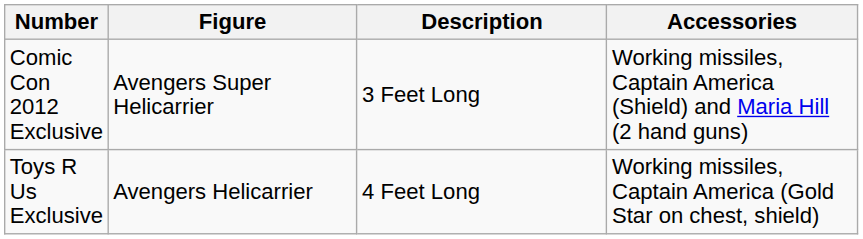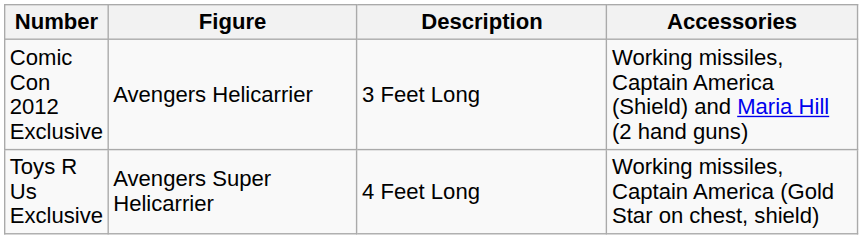 <table class="wikitable" width="70%">
 <tr>
 <th width=10%>Number</th>
 <th width=30%>Figure</th>
 <th width=30%>Description</th>
 <th width=30%>Accessories</th>
 </tr>
 <tr>
 <td>Comic Con 2012 Exclusive</td>
-<td>Avengers Super Helicarrier</td>
+<td>Avengers Helicarrier</td>
 <td>3 Feet Long</td>
 <td>Working missiles, Captain America (Shield) and <a href='#'>Maria Hill</a> (2 hand guns)</td>
 </tr>
 <tr>
 <td>Toys R Us Exclusive</td>
-<td>Avengers Helicarrier</td>
+<td>Avengers Super Helicarrier</td>
 <td>4 Feet Long</td>
 <td>Working missiles, Captain America (Gold Star on chest, shield)</td>
 </tr>
 </table>
